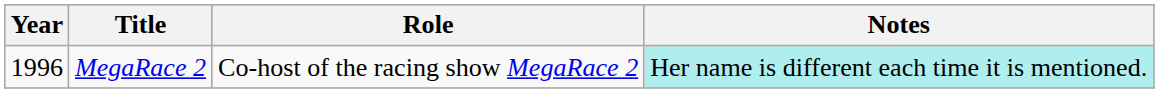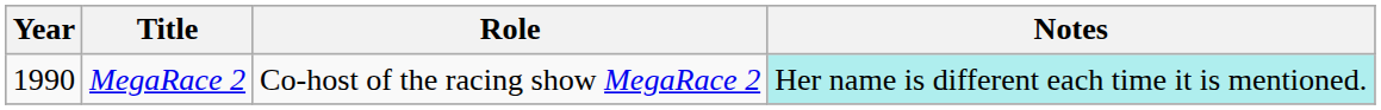 <table class="wikitable sortable">
 <tr>
 <th>Year</th>
 <th>Title</th>
 <th>Role</th>
 <th class="unsortable">Notes</th>
 </tr>
 <tr>
-<td>1996</td>
+<td>1990</td>
 <td><em><a href='#'>MegaRace 2</a></em></td>
 <td>Co-host of the racing show <em><a href='#'>MegaRace 2</a></em></td>
 <td style="background: paleturquoise;">Her name is different each time it is mentioned.</td>
 </tr>
 </table>
